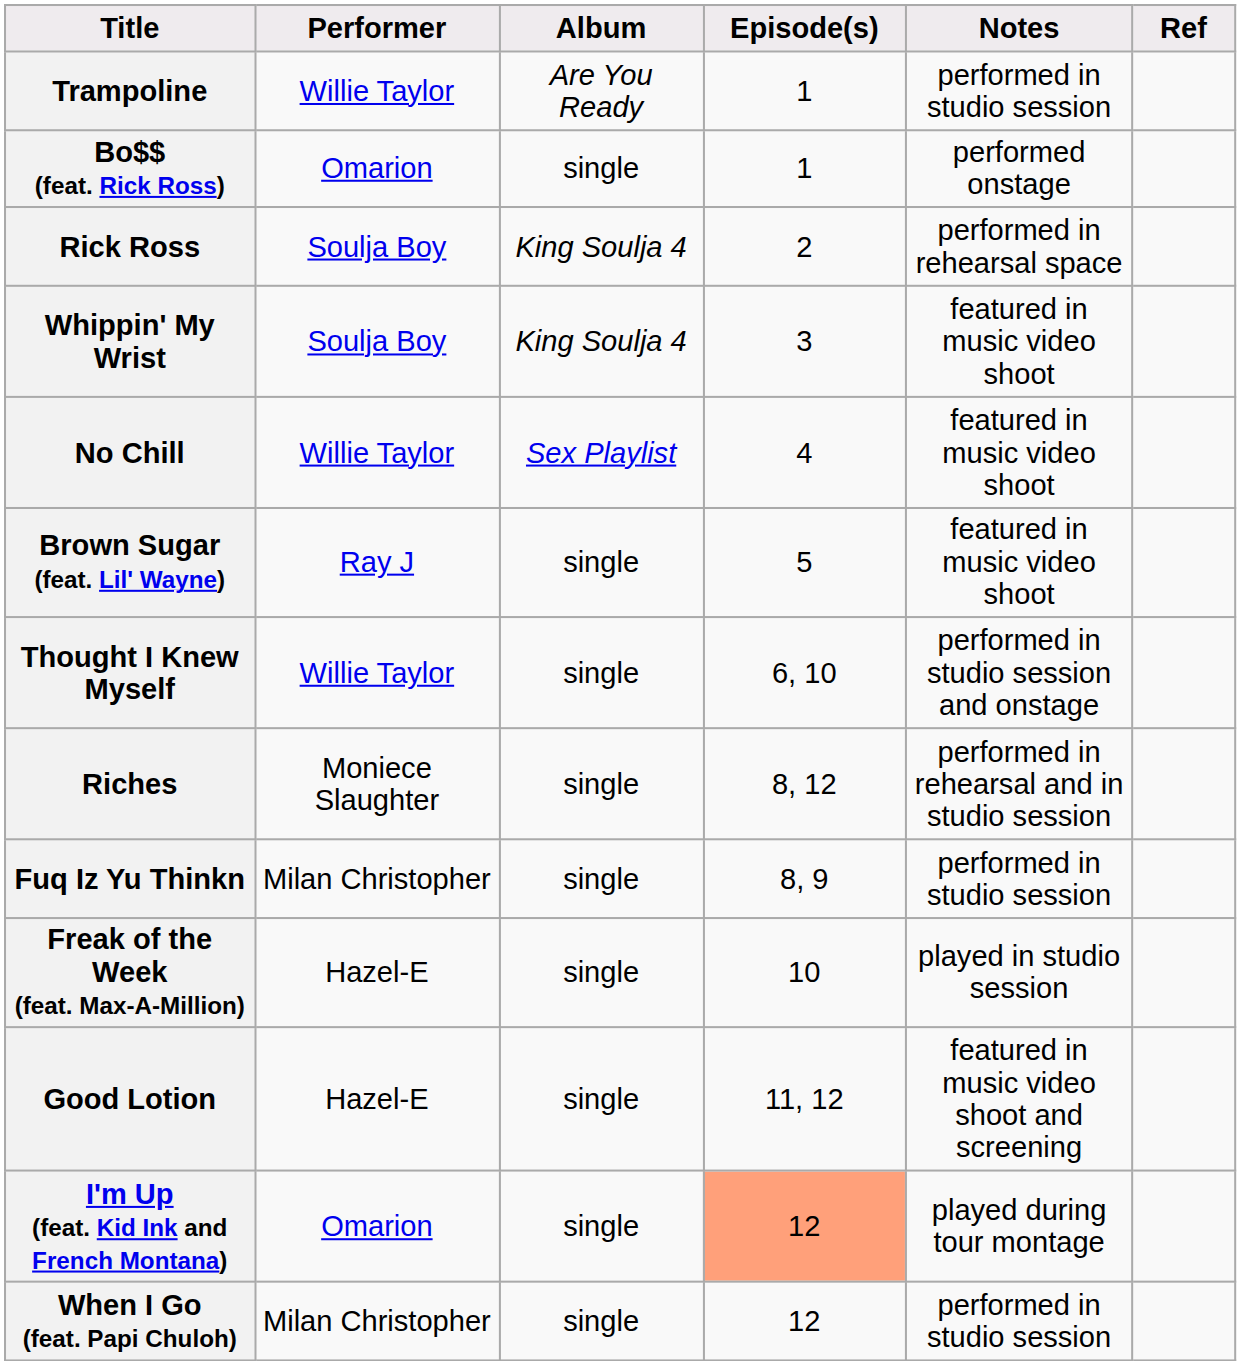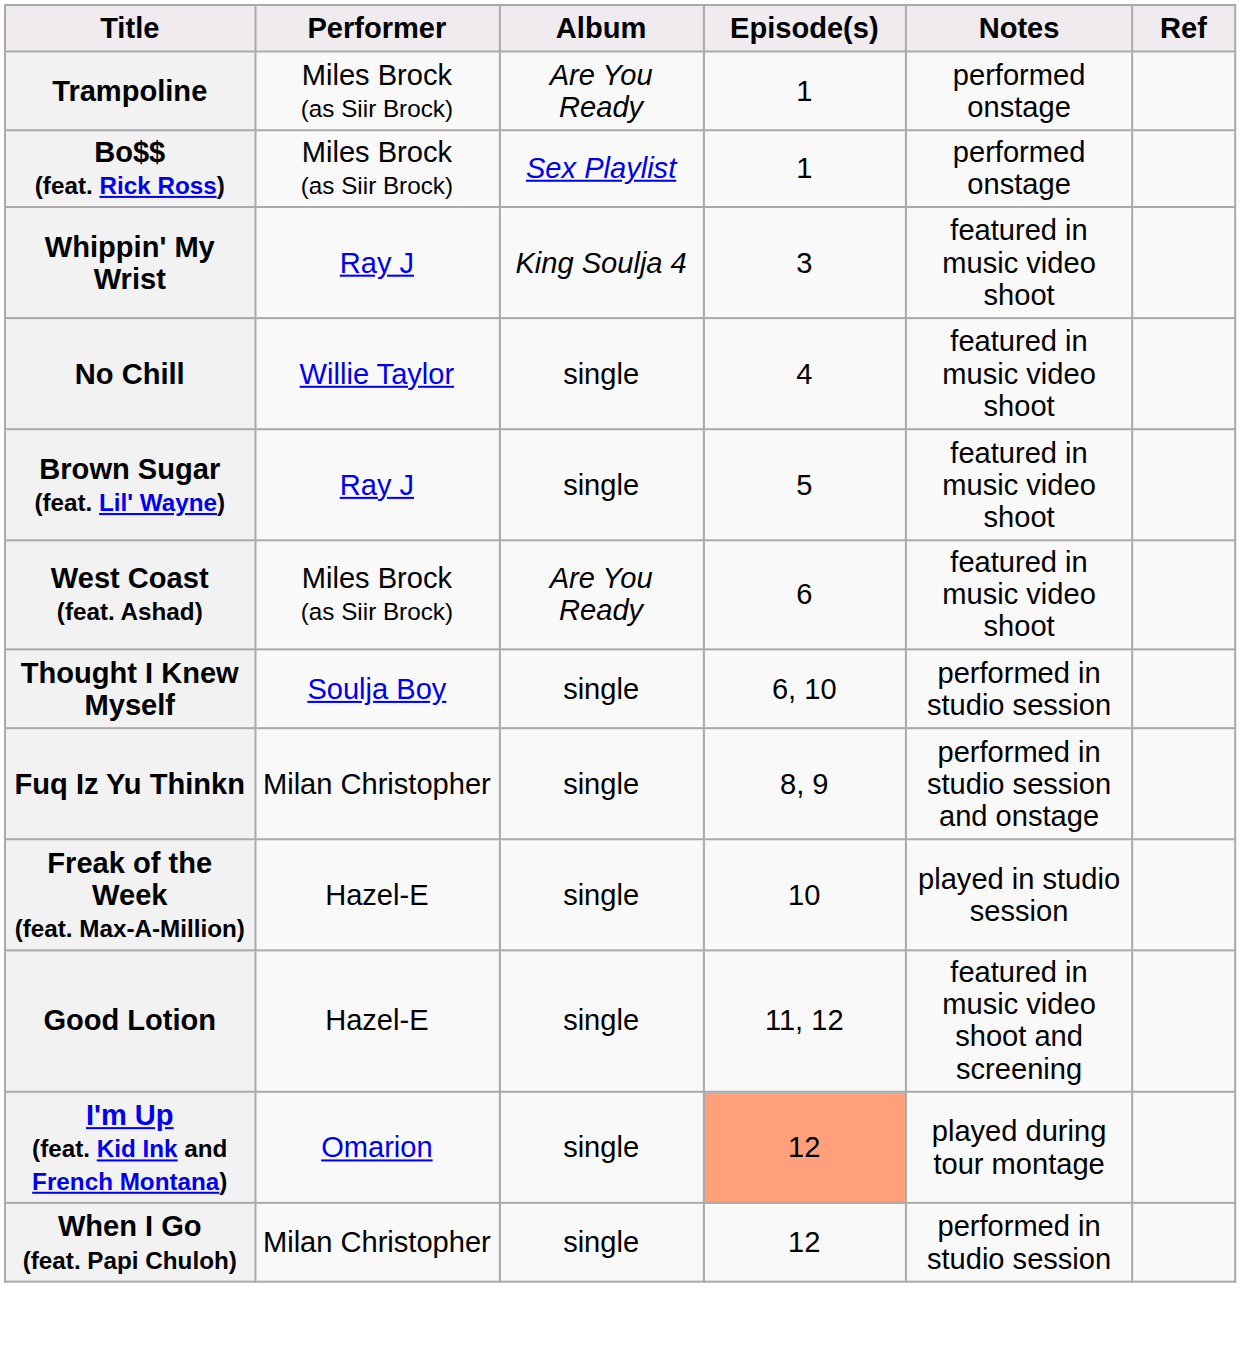 <table class="wikitable sortable" style="font-size:90%; text-align: center">
 <tr>
 <th scope="col"  style="background:#efebee; width:10%;">Title</th>
 <th scope="col"  style="background:#efebee; width:10%;">Performer</th>
 <th scope="col"  style="background:#efebee; width:10%;">Album</th>
 <th scope="col"  style="background:#efebee; width:5%;">Episode(s)</th>
 <th scope="col"  style="background:#efebee; width:10%;">Notes</th>
 <th scope="col"  style="background:#efebee; width:5%;">Ref</th>
 </tr>
 <tr>
 <th scope="row">Trampoline</th>
-<td><a href='#'>Willie Taylor</a></td>
+<td>Miles Brock <br><small>(as Siir Brock)</small></td>
 <td><em>Are You Ready</em></td>
-<td>1</td>
-<td>performed in studio session</td>
-<td style="text-align:center;"></td>
-</tr>
-<tr>
-<th scope="row">Bo$$ <br><small>(feat. <a href='#'>Rick Ross</a>)</small></th>
-<td><a href='#'>Omarion</a></td>
-<td>single</td>
 <td>1</td>
 <td>performed onstage</td>
 <td style="text-align:center;"></td>
 </tr>
 <tr>
-<th scope="row">Rick Ross</th>
-<td><a href='#'>Soulja Boy</a></td>
-<td><em>King Soulja 4</em></td>
-<td>2</td>
-<td>performed in rehearsal space</td>
+<th scope="row">Bo$$ <br><small>(feat. <a href='#'>Rick Ross</a>)</small></th>
+<td>Miles Brock <br><small>(as Siir Brock)</small></td>
+<td><em><a href='#'>Sex Playlist</a></em></td>
+<td>1</td>
+<td>performed onstage</td>
 <td style="text-align:center;"></td>
 </tr>
 <tr>
 <th scope="row">Whippin' My Wrist</th>
-<td><a href='#'>Soulja Boy</a></td>
+<td><a href='#'>Ray J</a></td>
 <td><em>King Soulja 4</em></td>
 <td>3</td>
 <td>featured in music video shoot</td>
 <td style="text-align:center;"></td>
 </tr>
 <tr>
 <th scope="row">No Chill</th>
 <td><a href='#'>Willie Taylor</a></td>
-<td><em><a href='#'>Sex Playlist</a></em></td>
+<td>single</td>
 <td>4</td>
 <td>featured in music video shoot</td>
 <td style="text-align:center;"></td>
 </tr>
 <tr>
 <th scope="row">Brown Sugar <br><small>(feat. <a href='#'>Lil' Wayne</a>)</small></th>
 <td><a href='#'>Ray J</a></td>
 <td>single</td>
 <td>5</td>
 <td>featured in music video shoot</td>
 <td style="text-align:center;"></td>
 </tr>
 <tr>
-<th scope="row">Thought I Knew Myself</th>
-<td><a href='#'>Willie Taylor</a></td>
-<td>single</td>
-<td>6, 10</td>
-<td>performed in studio session and onstage</td>
+<th scope="row">West Coast <br><small>(feat. Ashad)</small></th>
+<td>Miles Brock <br><small>(as Siir Brock)</small></td>
+<td><em>Are You Ready</em></td>
+<td>6</td>
+<td>featured in music video shoot</td>
 <td style="text-align:center;"></td>
 </tr>
 <tr>
-<th scope="row">Riches</th>
-<td>Moniece Slaughter</td>
+<th scope="row">Thought I Knew Myself</th>
+<td><a href='#'>Soulja Boy</a></td>
 <td>single</td>
-<td>8, 12</td>
-<td>performed in rehearsal and in studio session</td>
+<td>6, 10</td>
+<td>performed in studio session</td>
 <td style="text-align:center;"></td>
 </tr>
 <tr>
 <th scope="row">Fuq Iz Yu Thinkn</th>
 <td>Milan Christopher</td>
 <td>single</td>
 <td>8, 9</td>
-<td>performed in studio session</td>
+<td>performed in studio session and onstage</td>
 <td style="text-align:center;"></td>
 </tr>
 <tr>
 <th scope="row">Freak of the Week <br><small>(feat. Max-A-Million)</small></th>
 <td>Hazel-E</td>
 <td>single</td>
 <td>10</td>
 <td>played in studio session</td>
 <td style="text-align:center;"></td>
 </tr>
 <tr>
 <th scope="row">Good Lotion</th>
 <td>Hazel-E</td>
 <td>single</td>
 <td>11, 12</td>
 <td>featured in music video shoot and screening</td>
 <td style="text-align:center;"></td>
 </tr>
 <tr>
 <th scope="row"><a href='#'>I'm Up</a> <br><small>(feat. <a href='#'>Kid Ink</a> and <a href='#'>French Montana</a>)</small></th>
 <td><a href='#'>Omarion</a></td>
 <td>single</td>
 <td style="background: lightsalmon;">12</td>
 <td>played during tour montage</td>
 <td style="text-align:center;"></td>
 </tr>
 <tr>
 <th scope="row">When I Go <br><small>(feat. Papi Chuloh)</small></th>
 <td>Milan Christopher</td>
 <td>single</td>
 <td>12</td>
 <td>performed in studio session</td>
 <td style="text-align:center;"></td>
 </tr>
 </table>
